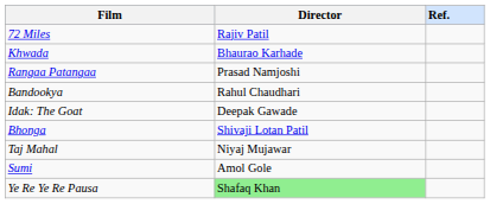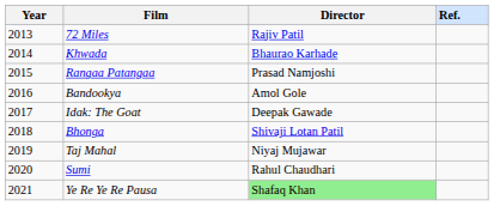 <table class="wikitable sortable" style="width:50%;">
 <tr style="background:#d1e4fd;">
+<th>Year</th>
 <th>Film</th>
 <th>Director</th>
 <td><strong>Ref.</strong></td>
 </tr>
 <tr>
+<td>2013</td>
 <td><em><a href='#'>72 Miles</a></em></td>
 <td><a href='#'>Rajiv Patil</a></td>
 <td></td>
 </tr>
 <tr>
+<td>2014</td>
 <td><em><a href='#'>Khwada</a></em></td>
 <td><a href='#'>Bhaurao Karhade</a></td>
 <td></td>
 </tr>
 <tr>
+<td>2015</td>
 <td><em><a href='#'>Rangaa Patangaa</a></em></td>
 <td>Prasad Namjoshi</td>
 <td></td>
 </tr>
 <tr>
+<td>2016</td>
 <td><em>Bandookya</em></td>
-<td>Rahul Chaudhari</td>
+<td>Amol Gole</td>
 <td></td>
 </tr>
 <tr>
+<td>2017</td>
 <td><em>Idak: The Goat</em></td>
 <td>Deepak Gawade</td>
 <td></td>
 </tr>
 <tr>
+<td>2018</td>
 <td><em><a href='#'>Bhonga</a></em></td>
 <td><a href='#'>Shivaji Lotan Patil</a></td>
 <td></td>
 </tr>
 <tr>
+<td>2019</td>
 <td><em>Taj Mahal</em></td>
 <td>Niyaj Mujawar</td>
 <td></td>
 </tr>
 <tr>
+<td>2020</td>
 <td><em><a href='#'>Sumi</a></em></td>
-<td>Amol Gole</td>
+<td>Rahul Chaudhari</td>
 <td></td>
 </tr>
 <tr>
+<td>2021</td>
 <td><em>Ye Re Ye Re Pausa</em></td>
 <td style="background: lightgreen;">Shafaq Khan</td>
 <td></td>
 </tr>
 </table>
